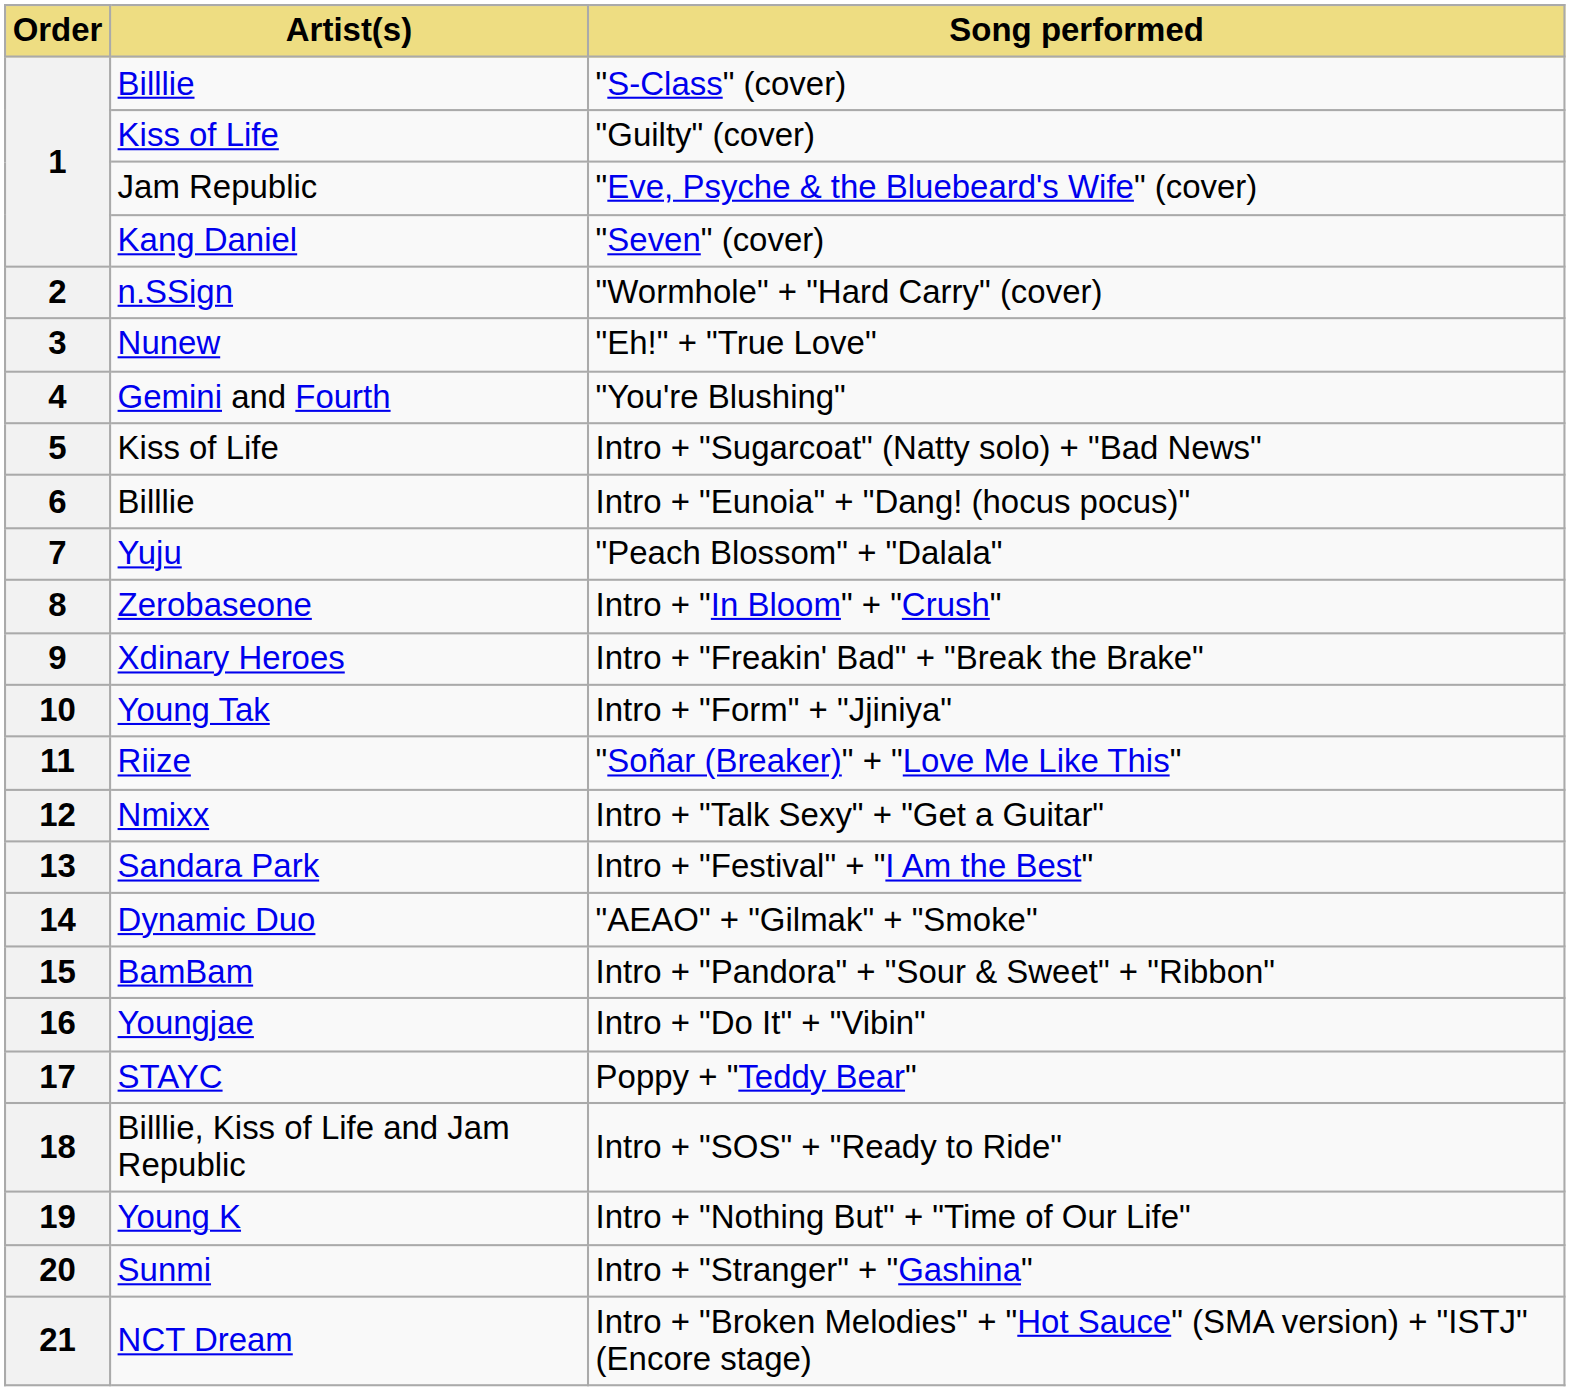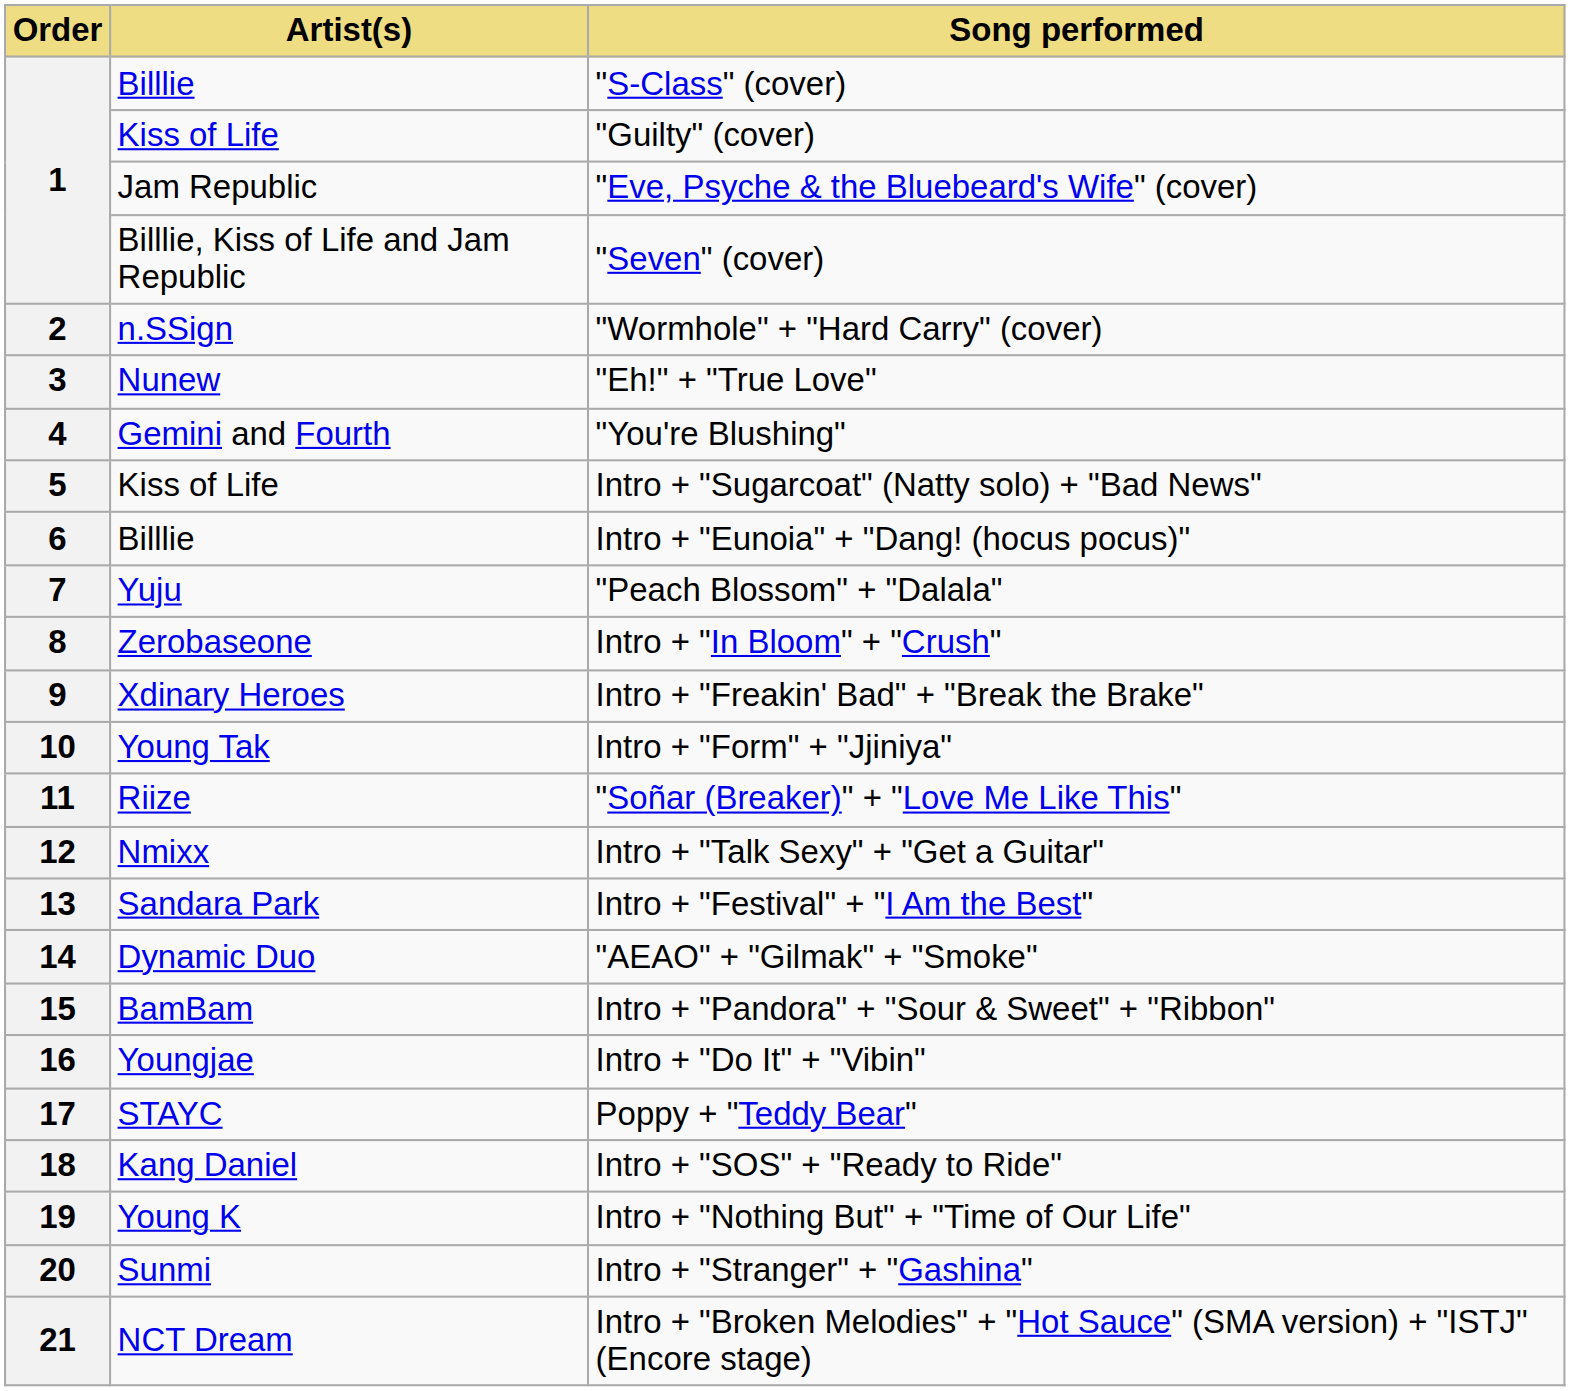 <table class="wikitable plainrowheaders" style="width:60%">
 <tr>
 <th scope="col" style="background:#EEDD82; width:2%">Order</th>
 <th scope="col" style="background:#EEDD82">Artist(s)</th>
 <th scope="col" style="background:#EEDD82">Song performed</th>
 </tr>
 <tr>
 <th scope="row" rowspan="4">1</th>
 <td><a href='#'>Billlie</a></td>
 <td>"<a href='#'>S-Class</a>" (cover)</td>
 </tr>
 <tr>
 <td><a href='#'>Kiss of Life</a></td>
 <td>"Guilty" (cover)</td>
 </tr>
 <tr>
 <td>Jam Republic</td>
 <td>"<a href='#'>Eve, Psyche & the Bluebeard's Wife</a>" (cover)</td>
 </tr>
 <tr>
-<td><a href='#'>Kang Daniel</a></td>
+<td>Billlie, Kiss of Life and Jam Republic</td>
 <td>"<a href='#'>Seven</a>" (cover)</td>
 </tr>
 <tr>
 <th scope="row">2</th>
 <td><a href='#'>n.SSign</a></td>
 <td>"Wormhole" + "Hard Carry" (cover)</td>
 </tr>
 <tr>
 <th scope="row">3</th>
 <td><a href='#'>Nunew</a></td>
 <td>"Eh!" + "True Love"</td>
 </tr>
 <tr>
 <th scope="row">4</th>
 <td><a href='#'>Gemini</a> and <a href='#'>Fourth</a></td>
 <td>"You're Blushing"</td>
 </tr>
 <tr>
 <th scope="row">5</th>
 <td>Kiss of Life</td>
 <td>Intro + "Sugarcoat" (Natty solo) + "Bad News"</td>
 </tr>
 <tr>
 <th scope="row">6</th>
 <td>Billlie</td>
 <td>Intro + "Eunoia" + "Dang! (hocus pocus)"</td>
 </tr>
 <tr>
 <th scope="row">7</th>
 <td><a href='#'>Yuju</a></td>
 <td>"Peach Blossom" + "Dalala"</td>
 </tr>
 <tr>
 <th scope="row">8</th>
 <td><a href='#'>Zerobaseone</a></td>
 <td>Intro + "<a href='#'>In Bloom</a>" + "<a href='#'>Crush</a>"</td>
 </tr>
 <tr>
 <th scope="row">9</th>
 <td><a href='#'>Xdinary Heroes</a></td>
 <td>Intro + "Freakin' Bad" + "Break the Brake"</td>
 </tr>
 <tr>
 <th scope="row">10</th>
 <td><a href='#'>Young Tak</a></td>
 <td>Intro + "Form" + "Jjiniya"</td>
 </tr>
 <tr>
 <th scope="row">11</th>
 <td><a href='#'>Riize</a></td>
 <td>"<a href='#'>Soñar (Breaker)</a>" + "<a href='#'>Love Me Like This</a>"</td>
 </tr>
 <tr>
 <th scope="row">12</th>
 <td><a href='#'>Nmixx</a></td>
 <td>Intro + "Talk Sexy" + "Get a Guitar"</td>
 </tr>
 <tr>
 <th scope="row">13</th>
 <td><a href='#'>Sandara Park</a></td>
 <td>Intro + "Festival" + "<a href='#'>I Am the Best</a>"</td>
 </tr>
 <tr>
 <th scope="row">14</th>
 <td><a href='#'>Dynamic Duo</a></td>
 <td>"AEAO" + "Gilmak" + "Smoke"</td>
 </tr>
 <tr>
 <th scope="row">15</th>
 <td><a href='#'>BamBam</a></td>
 <td>Intro + "Pandora" + "Sour & Sweet" + "Ribbon"</td>
 </tr>
 <tr>
 <th scope="row">16</th>
 <td><a href='#'>Youngjae</a></td>
 <td>Intro + "Do It" + "Vibin"</td>
 </tr>
 <tr>
 <th scope="row">17</th>
 <td><a href='#'>STAYC</a></td>
 <td>Poppy + "<a href='#'>Teddy Bear</a>"</td>
 </tr>
 <tr>
 <th scope="row">18</th>
-<td>Billlie, Kiss of Life and Jam Republic</td>
+<td><a href='#'>Kang Daniel</a></td>
 <td>Intro + "SOS" + "Ready to Ride"</td>
 </tr>
 <tr>
 <th scope="row">19</th>
 <td><a href='#'>Young K</a></td>
 <td>Intro + "Nothing But" + "Time of Our Life"</td>
 </tr>
 <tr>
 <th scope="row">20</th>
 <td><a href='#'>Sunmi</a></td>
 <td>Intro + "Stranger" + "<a href='#'>Gashina</a>"</td>
 </tr>
 <tr>
 <th scope="row">21</th>
 <td><a href='#'>NCT Dream</a></td>
 <td>Intro + "Broken Melodies" + "<a href='#'>Hot Sauce</a>" (SMA version) + "ISTJ" (Encore stage)</td>
 </tr>
 </table>
